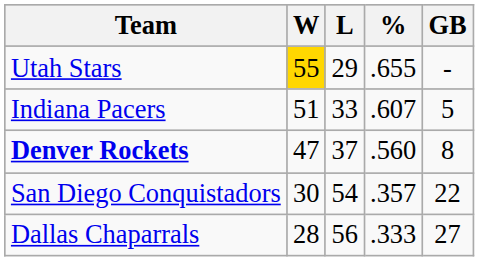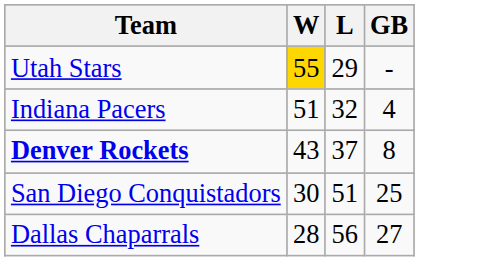 <table class="wikitable" style="text-align: center;">
 <tr>
 <th>Team</th>
 <th>W</th>
 <th>L</th>
-<th>%</th>
 <th>GB</th>
 </tr>
 <tr>
 <td align="left"><a href='#'>Utah Stars</a></td>
 <td style="background: gold;">55</td>
 <td>29</td>
-<td>.655</td>
 <td>-</td>
 </tr>
 <tr>
 <td align="left"><a href='#'>Indiana Pacers</a></td>
 <td>51</td>
-<td>33</td>
-<td>.607</td>
-<td>5</td>
+<td>32</td>
+<td>4</td>
 </tr>
 <tr>
 <td align="left"><strong><a href='#'>Denver Rockets</a></strong></td>
-<td>47</td>
+<td>43</td>
 <td>37</td>
-<td>.560</td>
 <td>8</td>
 </tr>
 <tr>
 <td align="left"><a href='#'>San Diego Conquistadors</a></td>
 <td>30</td>
-<td>54</td>
-<td>.357</td>
-<td>22</td>
+<td>51</td>
+<td>25</td>
 </tr>
 <tr>
 <td align="left"><a href='#'>Dallas Chaparrals</a></td>
 <td>28</td>
 <td>56</td>
-<td>.333</td>
 <td>27</td>
 </tr>
 </table>
